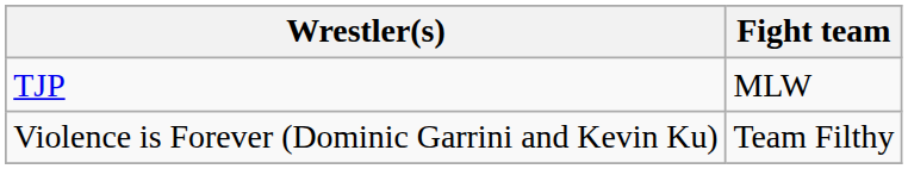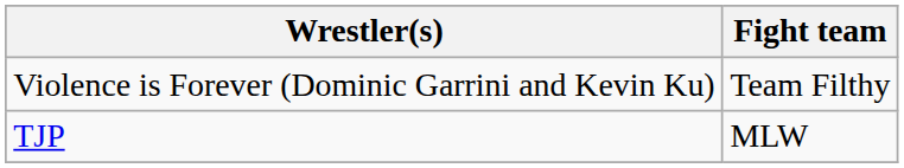 <table class="wikitable">
 <tr>
 <th>Wrestler(s)</th>
 <th>Fight team</th>
 </tr>
 <tr>
+<td>Violence is Forever (Dominic Garrini and Kevin Ku)</td>
+<td>Team Filthy</td>
+</tr>
+<tr>
 <td><a href='#'>TJP</a></td>
 <td>MLW</td>
 </tr>
-<tr>
-<td>Violence is Forever (Dominic Garrini and Kevin Ku)</td>
-<td>Team Filthy</td>
-</tr>
 </table>
